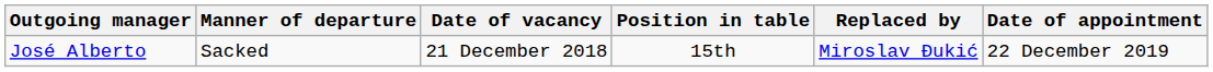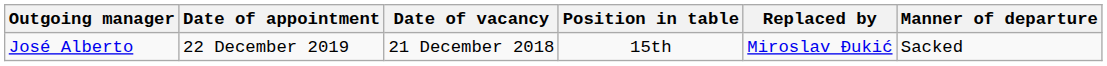 <table class="wikitable sortable">
 <tr>
 <th>Outgoing manager</th>
-<th>Manner of departure</th>
+<th>Date of appointment</th>
 <th>Date of vacancy</th>
 <th>Position in table</th>
 <th>Replaced by</th>
-<th>Date of appointment</th>
+<th>Manner of departure</th>
 </tr>
 <tr>
 <td> <a href='#'>José Alberto</a></td>
-<td>Sacked</td>
+<td>22 December 2019</td>
 <td>21 December 2018</td>
 <td align=center>15th</td>
 <td> <a href='#'>Miroslav Đukić</a></td>
-<td>22 December 2019</td>
+<td>Sacked</td>
 </tr>
 </table>
